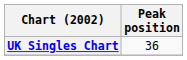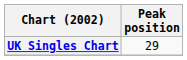 <table class="wikitable plainrowheaders" style="text-align:center">
 <tr>
 <th scope="col">Chart (2002)</th>
 <th scope="col">Peak<br>position</th>
 </tr>
 <tr>
 <th scope="row"><a href='#'>UK Singles Chart</a></th>
-<td>36</td>
+<td>29</td>
 </tr>
 <tr>
 </tr>
 </table>
